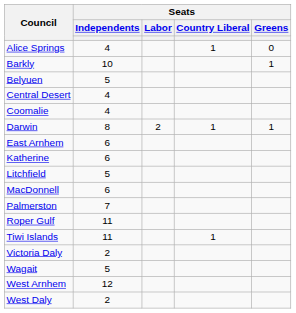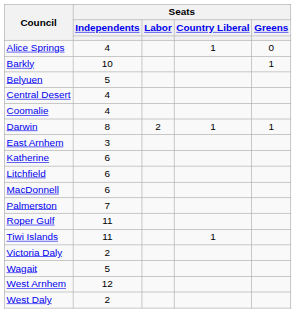 <table class="wikitable">
 <tr>
 <th rowspan="3">Council</th>
 <th colspan="4">Seats</th>
 </tr>
 <tr>
 <th><a href='#'>Independents</a></th>
 <th><a href='#'>Labor</a></th>
 <th><a href='#'>Country Liberal</a></th>
 <th><a href='#'>Greens</a></th>
 </tr>
 <tr>
 <th></th>
 <th></th>
 <th></th>
 <th></th>
 </tr>
 <tr>
 <td><a href='#'>Alice Springs</a></td>
 <td align="center">4</td>
 <td></td>
 <td align="center">1</td>
 <td align="center">0</td>
 </tr>
 <tr>
 <td><a href='#'>Barkly</a></td>
 <td align="center">10</td>
 <td></td>
 <td></td>
 <td align="center">1</td>
 </tr>
 <tr>
 <td><a href='#'>Belyuen</a></td>
 <td align="center">5</td>
 <td></td>
 <td></td>
 <td></td>
 </tr>
 <tr>
 <td><a href='#'>Central Desert</a></td>
 <td align="center">4</td>
 <td></td>
 <td></td>
 <td></td>
 </tr>
 <tr>
 <td><a href='#'>Coomalie</a></td>
 <td align="center">4</td>
 <td></td>
 <td></td>
 <td></td>
 </tr>
 <tr>
 <td><a href='#'>Darwin</a></td>
 <td align="center">8</td>
 <td align="center">2</td>
 <td align="center">1</td>
 <td align="center">1</td>
 </tr>
 <tr>
 <td><a href='#'>East Arnhem</a></td>
-<td align="center">6</td>
+<td align="center">3</td>
 <td></td>
 <td></td>
 <td></td>
 </tr>
 <tr>
 <td><a href='#'>Katherine</a></td>
 <td align="center">6</td>
 <td></td>
 <td></td>
 <td></td>
 </tr>
 <tr>
 <td><a href='#'>Litchfield</a></td>
-<td align="center">5</td>
+<td align="center">6</td>
 <td></td>
 <td></td>
 <td></td>
 </tr>
 <tr>
 <td><a href='#'>MacDonnell</a></td>
 <td align="center">6</td>
 <td></td>
 <td></td>
 <td></td>
 </tr>
 <tr>
 <td><a href='#'>Palmerston</a></td>
 <td align="center">7</td>
 <td></td>
 <td></td>
 <td></td>
 </tr>
 <tr>
 <td><a href='#'>Roper Gulf</a></td>
 <td align="center">11</td>
 <td></td>
 <td></td>
 <td></td>
 </tr>
 <tr>
 <td><a href='#'>Tiwi Islands</a></td>
 <td align="center">11</td>
 <td></td>
 <td align="center">1</td>
 <td></td>
 </tr>
 <tr>
 <td><a href='#'>Victoria Daly</a></td>
 <td align="center">2</td>
 <td></td>
 <td></td>
 <td></td>
 </tr>
 <tr>
 <td><a href='#'>Wagait</a></td>
 <td align="center">5</td>
 <td></td>
 <td></td>
 <td></td>
 </tr>
 <tr>
 <td><a href='#'>West Arnhem</a></td>
 <td align="center">12</td>
 <td></td>
 <td></td>
 <td></td>
 </tr>
 <tr>
 <td><a href='#'>West Daly</a></td>
 <td align="center">2</td>
 <td></td>
 <td></td>
 <td></td>
 </tr>
 </table>
